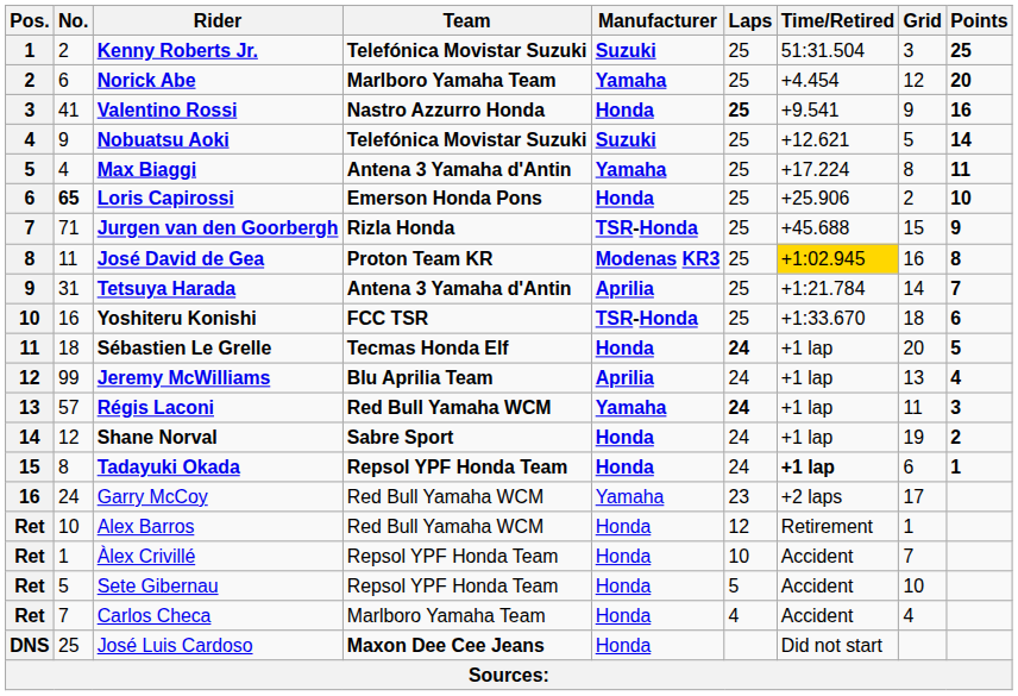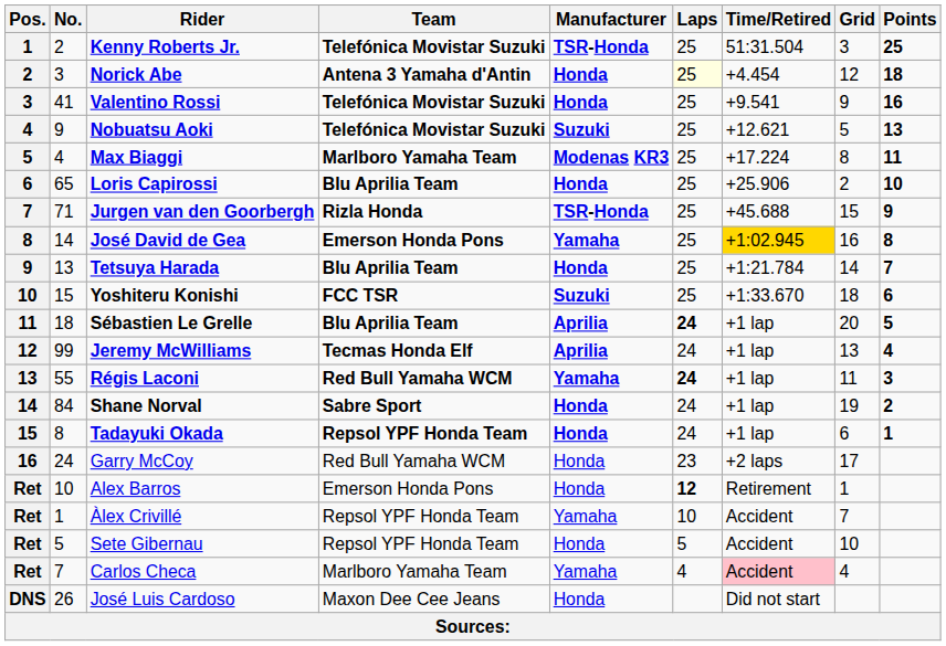 <table class="wikitable" style="font-size: 95%;">
 <tr>
 <th>Pos.</th>
 <th>No.</th>
 <th>Rider</th>
 <th>Team</th>
 <th>Manufacturer</th>
 <th>Laps</th>
 <th>Time/Retired</th>
 <th>Grid</th>
 <th>Points</th>
 </tr>
 <tr>
 <th>1</th>
 <td>2</td>
 <td> <strong><a href='#'>Kenny Roberts Jr.</a></strong></td>
 <td><strong>Telefónica Movistar Suzuki</strong></td>
-<td><strong><a href='#'>Suzuki</a></strong></td>
+<td><strong><a href='#'>TSR</a>-<a href='#'>Honda</a></strong></td>
 <td>25</td>
 <td>51:31.504</td>
 <td>3</td>
 <td><strong>25</strong></td>
 </tr>
 <tr>
 <th>2</th>
-<td>6</td>
+<td>3</td>
 <td> <strong><a href='#'>Norick Abe</a></strong></td>
-<td><strong>Marlboro Yamaha Team</strong></td>
-<td><strong><a href='#'>Yamaha</a></strong></td>
-<td>25</td>
+<td><strong>Antena 3 Yamaha d'Antin</strong></td>
+<td><strong><a href='#'>Honda</a></strong></td>
+<td style="background: lightyellow;">25</td>
 <td>+4.454</td>
 <td>12</td>
-<td><strong>20</strong></td>
+<td><strong>18</strong></td>
 </tr>
 <tr>
 <th>3</th>
 <td>41</td>
 <td> <strong><a href='#'>Valentino Rossi</a></strong></td>
-<td><strong>Nastro Azzurro Honda</strong></td>
+<td><strong>Telefónica Movistar Suzuki</strong></td>
 <td><strong><a href='#'>Honda</a></strong></td>
-<td><strong>25</strong></td>
+<td>25</td>
 <td>+9.541</td>
 <td>9</td>
 <td><strong>16</strong></td>
 </tr>
 <tr>
 <th>4</th>
 <td>9</td>
 <td> <strong><a href='#'>Nobuatsu Aoki</a></strong></td>
 <td><strong>Telefónica Movistar Suzuki</strong></td>
 <td><strong><a href='#'>Suzuki</a></strong></td>
 <td>25</td>
 <td>+12.621</td>
 <td>5</td>
-<td><strong>14</strong></td>
+<td><strong>13</strong></td>
 </tr>
 <tr>
 <th>5</th>
 <td>4</td>
 <td> <strong><a href='#'>Max Biaggi</a></strong></td>
-<td><strong>Antena 3 Yamaha d'Antin</strong></td>
-<td><strong><a href='#'>Yamaha</a></strong></td>
+<td><strong>Marlboro Yamaha Team</strong></td>
+<td><strong><a href='#'>Modenas</a> <a href='#'>KR3</a></strong></td>
 <td>25</td>
 <td>+17.224</td>
 <td>8</td>
 <td><strong>11</strong></td>
 </tr>
 <tr>
 <th>6</th>
-<td><strong>65</strong></td>
+<td>65</td>
 <td> <strong><a href='#'>Loris Capirossi</a></strong></td>
-<td><strong>Emerson Honda Pons</strong></td>
+<td><strong>Blu Aprilia Team</strong></td>
 <td><strong><a href='#'>Honda</a></strong></td>
 <td>25</td>
 <td>+25.906</td>
 <td>2</td>
 <td><strong>10</strong></td>
 </tr>
 <tr>
 <th>7</th>
 <td>71</td>
 <td> <strong><a href='#'>Jurgen van den Goorbergh</a></strong></td>
 <td><strong>Rizla Honda</strong></td>
 <td><strong><a href='#'>TSR</a>-<a href='#'>Honda</a></strong></td>
 <td>25</td>
 <td>+45.688</td>
 <td>15</td>
 <td><strong>9</strong></td>
 </tr>
 <tr>
 <th>8</th>
-<td>11</td>
+<td>14</td>
 <td> <strong><a href='#'>José David de Gea</a></strong></td>
-<td><strong>Proton Team KR</strong></td>
-<td><strong><a href='#'>Modenas</a> <a href='#'>KR3</a></strong></td>
+<td><strong>Emerson Honda Pons</strong></td>
+<td><strong><a href='#'>Yamaha</a></strong></td>
 <td>25</td>
 <td style="background: gold;">+1:02.945</td>
 <td>16</td>
 <td><strong>8</strong></td>
 </tr>
 <tr>
 <th>9</th>
-<td>31</td>
+<td>13</td>
 <td> <strong><a href='#'>Tetsuya Harada</a></strong></td>
-<td><strong>Antena 3 Yamaha d'Antin</strong></td>
-<td><strong><a href='#'>Aprilia</a></strong></td>
+<td><strong>Blu Aprilia Team</strong></td>
+<td><strong><a href='#'>Honda</a></strong></td>
 <td>25</td>
 <td>+1:21.784</td>
 <td>14</td>
 <td><strong>7</strong></td>
 </tr>
 <tr>
 <th>10</th>
-<td>16</td>
+<td>15</td>
 <td> <strong>Yoshiteru Konishi</strong></td>
 <td><strong>FCC TSR</strong></td>
-<td><strong><a href='#'>TSR</a>-<a href='#'>Honda</a></strong></td>
+<td><strong><a href='#'>Suzuki</a></strong></td>
 <td>25</td>
 <td>+1:33.670</td>
 <td>18</td>
 <td><strong>6</strong></td>
 </tr>
 <tr>
 <th>11</th>
 <td>18</td>
 <td> <strong>Sébastien Le Grelle</strong></td>
-<td><strong>Tecmas Honda Elf</strong></td>
-<td><strong><a href='#'>Honda</a></strong></td>
+<td><strong>Blu Aprilia Team</strong></td>
+<td><strong><a href='#'>Aprilia</a></strong></td>
 <td><strong>24</strong></td>
 <td>+1 lap</td>
 <td>20</td>
 <td><strong>5</strong></td>
 </tr>
 <tr>
 <th>12</th>
 <td>99</td>
 <td> <strong><a href='#'>Jeremy McWilliams</a></strong></td>
-<td><strong>Blu Aprilia Team</strong></td>
+<td><strong>Tecmas Honda Elf</strong></td>
 <td><strong><a href='#'>Aprilia</a></strong></td>
 <td>24</td>
 <td>+1 lap</td>
 <td>13</td>
 <td><strong>4</strong></td>
 </tr>
 <tr>
 <th>13</th>
-<td>57</td>
+<td>55</td>
 <td> <strong><a href='#'>Régis Laconi</a></strong></td>
 <td><strong>Red Bull Yamaha WCM</strong></td>
 <td><strong><a href='#'>Yamaha</a></strong></td>
 <td><strong>24</strong></td>
 <td>+1 lap</td>
 <td>11</td>
 <td><strong>3</strong></td>
 </tr>
 <tr>
 <th>14</th>
-<td>12</td>
+<td>84</td>
 <td> <strong>Shane Norval</strong></td>
 <td><strong>Sabre Sport</strong></td>
 <td><strong><a href='#'>Honda</a></strong></td>
 <td>24</td>
 <td>+1 lap</td>
 <td>19</td>
 <td><strong>2</strong></td>
 </tr>
 <tr>
 <th>15</th>
 <td>8</td>
 <td> <strong><a href='#'>Tadayuki Okada</a></strong></td>
 <td><strong>Repsol YPF Honda Team</strong></td>
 <td><strong><a href='#'>Honda</a></strong></td>
 <td>24</td>
-<td><strong>+1 lap</strong></td>
+<td>+1 lap</td>
 <td>6</td>
 <td><strong>1</strong></td>
 </tr>
 <tr>
 <th>16</th>
 <td>24</td>
 <td> <a href='#'>Garry McCoy</a></td>
 <td>Red Bull Yamaha WCM</td>
-<td><a href='#'>Yamaha</a></td>
+<td><a href='#'>Honda</a></td>
 <td>23</td>
 <td>+2 laps</td>
 <td>17</td>
 <td></td>
 </tr>
 <tr>
 <th>Ret</th>
 <td>10</td>
 <td> <a href='#'>Alex Barros</a></td>
-<td>Red Bull Yamaha WCM</td>
+<td>Emerson Honda Pons</td>
 <td><a href='#'>Honda</a></td>
-<td>12</td>
+<td><strong>12</strong></td>
 <td>Retirement</td>
 <td>1</td>
 <td></td>
 </tr>
 <tr>
 <th>Ret</th>
 <td>1</td>
 <td> <a href='#'>Àlex Crivillé</a></td>
 <td>Repsol YPF Honda Team</td>
-<td><a href='#'>Honda</a></td>
+<td><a href='#'>Yamaha</a></td>
 <td>10</td>
 <td>Accident</td>
 <td>7</td>
 <td></td>
 </tr>
 <tr>
 <th>Ret</th>
 <td>5</td>
 <td> <a href='#'>Sete Gibernau</a></td>
 <td>Repsol YPF Honda Team</td>
 <td><a href='#'>Honda</a></td>
 <td>5</td>
 <td>Accident</td>
 <td>10</td>
 <td></td>
 </tr>
 <tr>
 <th>Ret</th>
 <td>7</td>
 <td> <a href='#'>Carlos Checa</a></td>
 <td>Marlboro Yamaha Team</td>
-<td><a href='#'>Honda</a></td>
+<td><a href='#'>Yamaha</a></td>
 <td>4</td>
-<td>Accident</td>
+<td style="background: pink;">Accident</td>
 <td>4</td>
 <td></td>
 </tr>
 <tr>
 <th>DNS</th>
-<td>25</td>
+<td>26</td>
 <td> <a href='#'>José Luis Cardoso</a></td>
-<td><strong>Maxon Dee Cee Jeans</strong></td>
+<td>Maxon Dee Cee Jeans</td>
 <td><a href='#'>Honda</a></td>
 <td></td>
 <td>Did not start</td>
 <td></td>
 <td></td>
 </tr>
 <tr>
 <th colspan=9>Sources: </th>
 </tr>
 </table>
